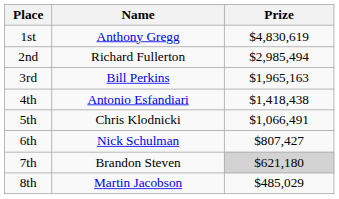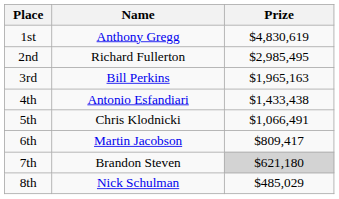 <table class="wikitable">
 <tr>
 <th width="50">Place</th>
 <th width="200">Name</th>
 <th width="125">Prize</th>
 </tr>
 <tr>
 <td align = "center">1st</td>
 <td align = "center"> <a href='#'>Anthony Gregg</a></td>
 <td align = "center">$4,830,619</td>
 </tr>
 <tr>
 <td align = "center">2nd</td>
 <td align = "center"> Richard Fullerton</td>
-<td align = "center">$2,985,494</td>
+<td align = "center">$2,985,495</td>
 </tr>
 <tr>
 <td align = "center">3rd</td>
 <td align = "center"> <a href='#'>Bill Perkins</a></td>
 <td align = "center">$1,965,163</td>
 </tr>
 <tr>
 <td align = "center">4th</td>
 <td align = "center"> <a href='#'>Antonio Esfandiari</a></td>
-<td align = "center">$1,418,438</td>
+<td align = "center">$1,433,438</td>
 </tr>
 <tr>
 <td align = "center">5th</td>
 <td align = "center"> Chris Klodnicki</td>
 <td align = "center">$1,066,491</td>
 </tr>
 <tr>
 <td align = "center">6th</td>
-<td align = "center"> <a href='#'>Nick Schulman</a></td>
-<td align = "center">$807,427</td>
+<td align = "center"> <a href='#'>Martin Jacobson</a></td>
+<td align = "center">$809,417</td>
 </tr>
 <tr>
 <td align = "center">7th</td>
 <td align = "center"> Brandon Steven</td>
 <td align = "center" style="background: lightgrey;">$621,180</td>
 </tr>
 <tr>
 <td align = "center">8th</td>
-<td align = "center"> <a href='#'>Martin Jacobson</a></td>
+<td align = "center"> <a href='#'>Nick Schulman</a></td>
 <td align = "center">$485,029</td>
 </tr>
 </table>
